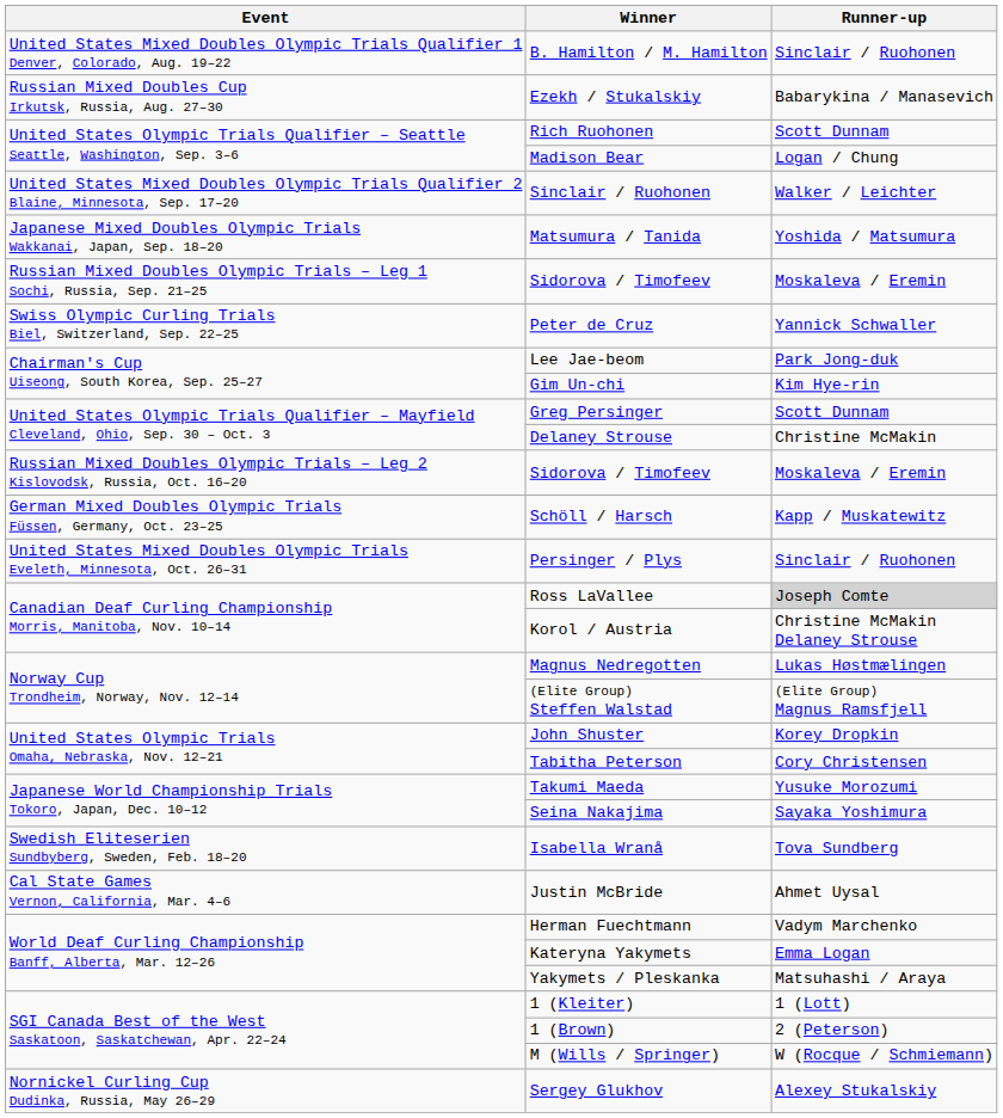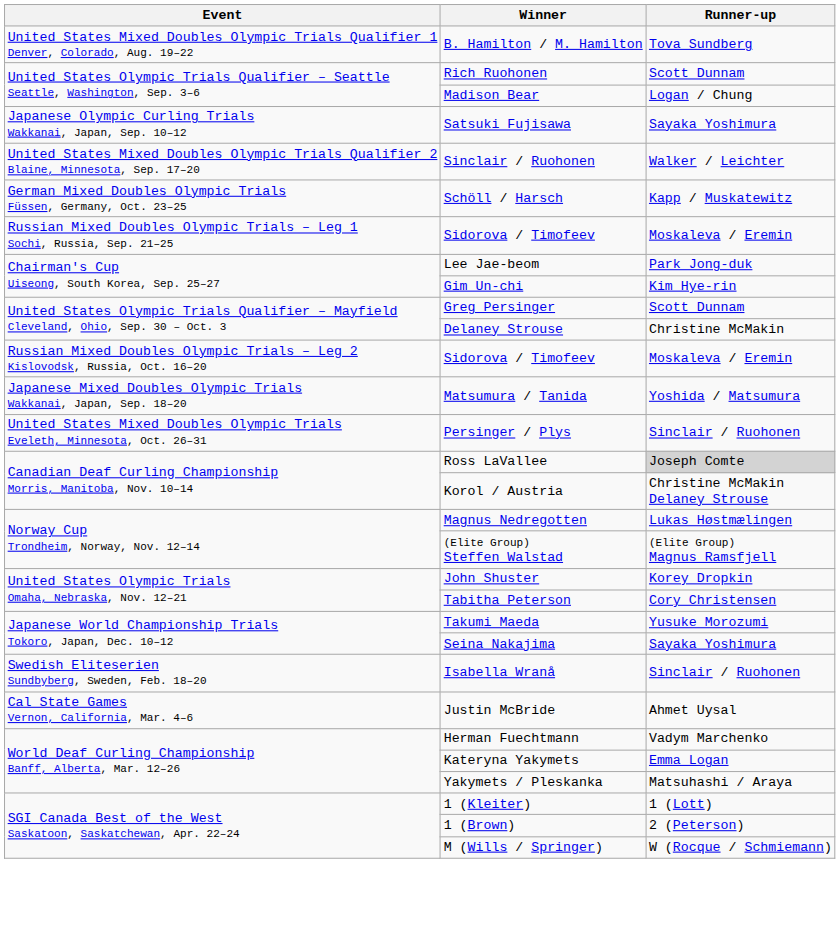 <table class="wikitable">
 <tr>
 <th>Event</th>
 <th>Winner</th>
 <th>Runner-up</th>
 </tr>
 <tr>
 <td><a href='#'>United States Mixed Doubles Olympic Trials Qualifier 1</a> <br> <small><a href='#'>Denver</a>, <a href='#'>Colorado</a>, Aug. 19–22</small></td>
 <td> <a href='#'>B. Hamilton</a> / <a href='#'>M. Hamilton</a></td>
-<td> <a href='#'>Sinclair</a> / <a href='#'>Ruohonen</a></td>
-</tr>
-<tr>
-<td><a href='#'>Russian Mixed Doubles Cup</a> <br> <small><a href='#'>Irkutsk</a>, Russia, Aug. 27–30</small></td>
-<td> <a href='#'>Ezekh</a> / <a href='#'>Stukalskiy</a></td>
-<td> Babarykina / Manasevich</td>
+<td> <a href='#'>Tova Sundberg</a></td>
 </tr>
 <tr>
 <td rowspan=2><a href='#'>United States Olympic Trials Qualifier – Seattle</a> <br> <small><a href='#'>Seattle</a>, <a href='#'>Washington</a>, Sep. 3–6</small></td>
 <td> <a href='#'>Rich Ruohonen</a></td>
 <td> <a href='#'>Scott Dunnam</a></td>
 </tr>
 <tr>
 <td> <a href='#'>Madison Bear</a></td>
 <td> <a href='#'>Logan</a> / Chung</td>
 </tr>
 <tr>
+<td><a href='#'>Japanese Olympic Curling Trials</a> <br> <small><a href='#'>Wakkanai</a>, Japan, Sep. 10–12</small></td>
+<td> <a href='#'>Satsuki Fujisawa</a></td>
+<td> <a href='#'>Sayaka Yoshimura</a></td>
+</tr>
+<tr>
 <td><a href='#'>United States Mixed Doubles Olympic Trials Qualifier 2</a> <br> <small><a href='#'>Blaine, Minnesota</a>, Sep. 17–20</small></td>
 <td> <a href='#'>Sinclair</a> / <a href='#'>Ruohonen</a></td>
 <td> <a href='#'>Walker</a> / <a href='#'>Leichter</a></td>
 </tr>
 <tr>
-<td><a href='#'>Japanese Mixed Doubles Olympic Trials</a> <br> <small><a href='#'>Wakkanai</a>, Japan, Sep. 18–20</small></td>
-<td> <a href='#'>Matsumura</a> /  <a href='#'>Tanida</a></td>
-<td> <a href='#'>Yoshida</a> / <a href='#'>Matsumura</a></td>
+<td><a href='#'>German Mixed Doubles Olympic Trials</a> <br> <small><a href='#'>Füssen</a>, Germany, Oct. 23–25</small></td>
+<td> <a href='#'>Schöll</a> / <a href='#'>Harsch</a></td>
+<td> <a href='#'>Kapp</a> / <a href='#'>Muskatewitz</a></td>
 </tr>
 <tr>
 <td><a href='#'>Russian Mixed Doubles Olympic Trials – Leg 1</a> <br> <small><a href='#'>Sochi</a>, Russia, Sep. 21–25</small></td>
 <td> <a href='#'>Sidorova</a> / <a href='#'>Timofeev</a></td>
 <td> <a href='#'>Moskaleva</a> / <a href='#'>Eremin</a></td>
-</tr>
-<tr>
-<td><a href='#'>Swiss Olympic Curling Trials</a> <br> <small><a href='#'>Biel</a>, Switzerland, Sep. 22–25</small></td>
-<td> <a href='#'>Peter de Cruz</a></td>
-<td> <a href='#'>Yannick Schwaller</a></td>
 </tr>
 <tr>
 <td rowspan=2><a href='#'>Chairman's Cup</a> <br> <small><a href='#'>Uiseong</a>, South Korea, Sep. 25–27</small></td>
 <td> Lee Jae-beom</td>
 <td> <a href='#'>Park Jong-duk</a></td>
 </tr>
 <tr>
 <td> <a href='#'>Gim Un-chi</a></td>
 <td> <a href='#'>Kim Hye-rin</a></td>
 </tr>
 <tr>
 <td rowspan=2><a href='#'>United States Olympic Trials Qualifier – Mayfield</a> <br> <small><a href='#'>Cleveland</a>, <a href='#'>Ohio</a>, Sep. 30 – Oct. 3</small></td>
 <td> <a href='#'>Greg Persinger</a></td>
 <td> <a href='#'>Scott Dunnam</a></td>
 </tr>
 <tr>
 <td> <a href='#'>Delaney Strouse</a></td>
 <td> Christine McMakin</td>
 </tr>
 <tr>
 <td><a href='#'>Russian Mixed Doubles Olympic Trials – Leg 2</a> <br> <small><a href='#'>Kislovodsk</a>, Russia, Oct. 16–20</small></td>
 <td> <a href='#'>Sidorova</a> / <a href='#'>Timofeev</a></td>
 <td> <a href='#'>Moskaleva</a> / <a href='#'>Eremin</a></td>
 </tr>
 <tr>
-<td><a href='#'>German Mixed Doubles Olympic Trials</a> <br> <small><a href='#'>Füssen</a>, Germany, Oct. 23–25</small></td>
-<td> <a href='#'>Schöll</a> / <a href='#'>Harsch</a></td>
-<td> <a href='#'>Kapp</a> / <a href='#'>Muskatewitz</a></td>
+<td><a href='#'>Japanese Mixed Doubles Olympic Trials</a> <br> <small><a href='#'>Wakkanai</a>, Japan, Sep. 18–20</small></td>
+<td> <a href='#'>Matsumura</a> /  <a href='#'>Tanida</a></td>
+<td> <a href='#'>Yoshida</a> / <a href='#'>Matsumura</a></td>
 </tr>
 <tr>
 <td><a href='#'>United States Mixed Doubles Olympic Trials</a> <br> <small><a href='#'>Eveleth, Minnesota</a>, Oct. 26–31</small></td>
 <td> <a href='#'>Persinger</a> /  <a href='#'>Plys</a></td>
 <td> <a href='#'>Sinclair</a> / <a href='#'>Ruohonen</a></td>
 </tr>
 <tr>
 <td rowspan=2><a href='#'>Canadian Deaf Curling Championship</a> <br> <small><a href='#'>Morris, Manitoba</a>, Nov. 10–14</small></td>
 <td> Ross LaVallee</td>
 <td style="background: lightgrey;"> Joseph Comte</td>
 </tr>
 <tr>
 <td> Korol / Austria</td>
 <td> Christine McMakin <br>  <a href='#'>Delaney Strouse</a></td>
 </tr>
 <tr>
 <td rowspan=2><a href='#'>Norway Cup</a> <br> <small><a href='#'>Trondheim</a>, Norway, Nov. 12–14</small></td>
 <td> <a href='#'>Magnus Nedregotten</a></td>
 <td> <a href='#'>Lukas Høstmælingen</a></td>
 </tr>
 <tr>
 <td><small>(Elite Group)</small> <br>  <a href='#'>Steffen Walstad</a></td>
 <td><small>(Elite Group)</small> <br>  <a href='#'>Magnus Ramsfjell</a></td>
 </tr>
 <tr>
 <td rowspan=2><a href='#'>United States Olympic Trials</a> <br> <small><a href='#'>Omaha, Nebraska</a>, Nov. 12–21</small></td>
 <td> <a href='#'>John Shuster</a></td>
 <td> <a href='#'>Korey Dropkin</a></td>
 </tr>
 <tr>
 <td> <a href='#'>Tabitha Peterson</a></td>
 <td> <a href='#'>Cory Christensen</a></td>
 </tr>
 <tr>
 <td rowspan=2><a href='#'>Japanese World Championship Trials</a> <br> <small><a href='#'>Tokoro</a>, Japan, Dec. 10–12</small></td>
 <td> <a href='#'>Takumi Maeda</a></td>
 <td> <a href='#'>Yusuke Morozumi</a></td>
 </tr>
 <tr>
 <td> <a href='#'>Seina Nakajima</a></td>
 <td> <a href='#'>Sayaka Yoshimura</a></td>
 </tr>
 <tr>
 <td><a href='#'>Swedish Eliteserien</a> <br> <small><a href='#'>Sundbyberg</a>, Sweden, Feb. 18–20</small></td>
 <td> <a href='#'>Isabella Wranå</a></td>
-<td> <a href='#'>Tova Sundberg</a></td>
+<td> <a href='#'>Sinclair</a> / <a href='#'>Ruohonen</a></td>
 </tr>
 <tr>
 <td><a href='#'>Cal State Games</a> <br> <small><a href='#'>Vernon, California</a>, Mar. 4–6</small></td>
 <td> Justin McBride</td>
 <td> Ahmet Uysal</td>
 </tr>
 <tr>
 <td rowspan=3><a href='#'>World Deaf Curling Championship</a> <br> <small><a href='#'>Banff, Alberta</a>, Mar. 12–26</small></td>
 <td> Herman Fuechtmann</td>
 <td> Vadym Marchenko</td>
 </tr>
 <tr>
 <td> Kateryna Yakymets</td>
 <td> <a href='#'>Emma Logan</a></td>
 </tr>
 <tr>
 <td> Yakymets / Pleskanka</td>
 <td> Matsuhashi / Araya</td>
 </tr>
 <tr>
 <td rowspan=3><a href='#'>SGI Canada Best of the West</a> <br> <small><a href='#'>Saskatoon</a>, <a href='#'>Saskatchewan</a>, Apr. 22–24</small></td>
 <td> 1 (<a href='#'>Kleiter</a>)</td>
 <td> 1 (<a href='#'>Lott</a>)</td>
 </tr>
 <tr>
 <td> 1 (<a href='#'>Brown</a>)</td>
 <td> 2 (<a href='#'>Peterson</a>)</td>
 </tr>
 <tr>
 <td> M (<a href='#'>Wills</a> / <a href='#'>Springer</a>)</td>
 <td> W (<a href='#'>Rocque</a> / <a href='#'>Schmiemann</a>)</td>
 </tr>
-<tr>
-<td><a href='#'>Nornickel Curling Cup</a> <br> <small><a href='#'>Dudinka</a>, Russia, May 26–29</small></td>
-<td> <a href='#'>Sergey Glukhov</a></td>
-<td> <a href='#'>Alexey Stukalskiy</a></td>
-</tr>
 </table>
